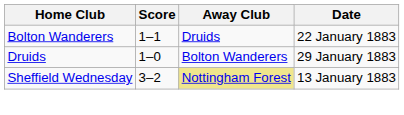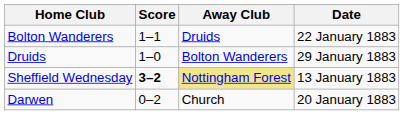 <table class="wikitable">
 <tr>
 <th>Home Club</th>
 <th>Score</th>
 <th>Away Club</th>
 <th>Date</th>
 </tr>
 <tr>
 <td><a href='#'>Bolton Wanderers</a></td>
 <td>1–1</td>
 <td><a href='#'>Druids</a> </td>
 <td>22 January 1883</td>
 </tr>
 <tr>
 <td><a href='#'>Druids</a> </td>
 <td>1–0</td>
 <td><a href='#'>Bolton Wanderers</a></td>
 <td>29 January 1883</td>
 </tr>
 <tr>
 <td><a href='#'>Sheffield Wednesday</a></td>
-<td>3–2</td>
+<td><strong>3–2</strong></td>
 <td style="background: khaki;"><a href='#'>Nottingham Forest</a></td>
 <td>13 January 1883</td>
 </tr>
+<tr>
+<td><a href='#'>Darwen</a></td>
+<td>0–2</td>
+<td>Church</td>
+<td>20 January 1883</td>
+</tr>
 </table>
